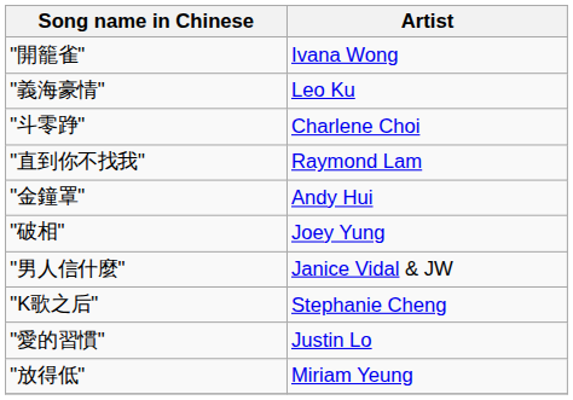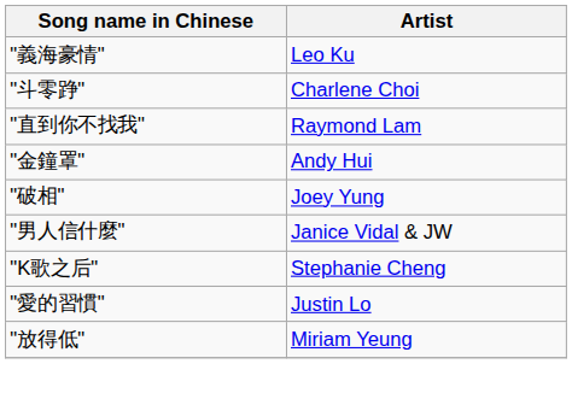 <table class="wikitable">
 <tr>
 <th width=40%>Song name in Chinese</th>
 <th width=40%>Artist</th>
-</tr>
-<tr>
-<td>"開籠雀"</td>
-<td><a href='#'>Ivana Wong</a></td>
 </tr>
 <tr>
 <td>"義海豪情"</td>
 <td><a href='#'>Leo Ku</a></td>
 </tr>
 <tr>
 <td>"斗零踭"</td>
 <td><a href='#'>Charlene Choi</a></td>
 </tr>
 <tr>
 <td>"直到你不找我"</td>
 <td><a href='#'>Raymond Lam</a></td>
 </tr>
 <tr>
 <td>"金鐘罩"</td>
 <td><a href='#'>Andy Hui</a></td>
 </tr>
 <tr>
 <td>"破相"</td>
 <td><a href='#'>Joey Yung</a></td>
 </tr>
 <tr>
 <td>"男人信什麼"</td>
 <td><a href='#'>Janice Vidal</a> & JW</td>
 </tr>
 <tr>
 <td>"K歌之后"</td>
 <td><a href='#'>Stephanie Cheng</a></td>
 </tr>
 <tr>
 <td>"愛的習慣"</td>
 <td><a href='#'>Justin Lo</a></td>
 </tr>
 <tr>
 <td>"放得低"</td>
 <td><a href='#'>Miriam Yeung</a></td>
 </tr>
 <tr>
 </tr>
 </table>
